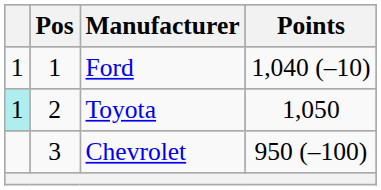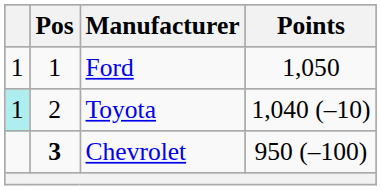 <table class="wikitable" style="font-size: 95%">
 <tr>
 <th></th>
 <th>Pos</th>
 <th>Manufacturer</th>
 <th>Points</th>
 </tr>
 <tr>
 <td align="left"> 1</td>
 <td style="text-align:center;">1</td>
 <td><a href='#'>Ford</a></td>
-<td style="text-align:center;">1,040 (–10)</td>
+<td style="text-align:center;">1,050</td>
 </tr>
 <tr>
 <td align="left" style="background: paleturquoise;"> 1</td>
 <td style="text-align:center;">2</td>
 <td><a href='#'>Toyota</a></td>
-<td style="text-align:center;">1,050</td>
+<td style="text-align:center;">1,040 (–10)</td>
 </tr>
 <tr>
 <td align="left"></td>
-<td style="text-align:center;">3</td>
+<td style="text-align:center;"><strong>3</strong></td>
 <td><a href='#'>Chevrolet</a></td>
 <td style="text-align:center;">950 (–100)</td>
 </tr>
 <tr class="sortbottom">
 <th colspan="9"></th>
 </tr>
 </table>
